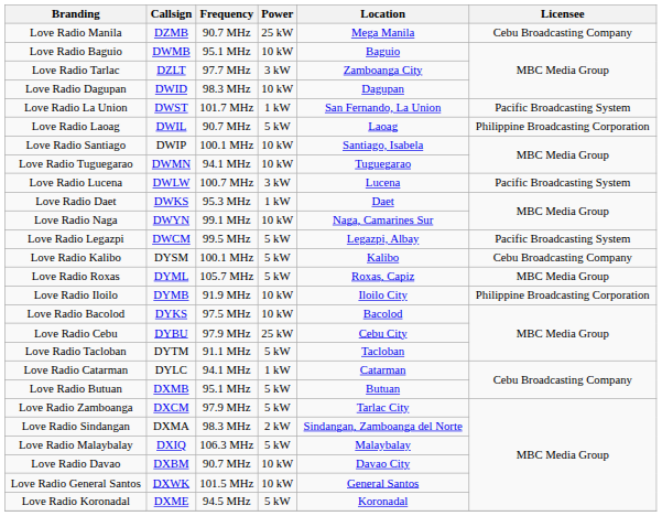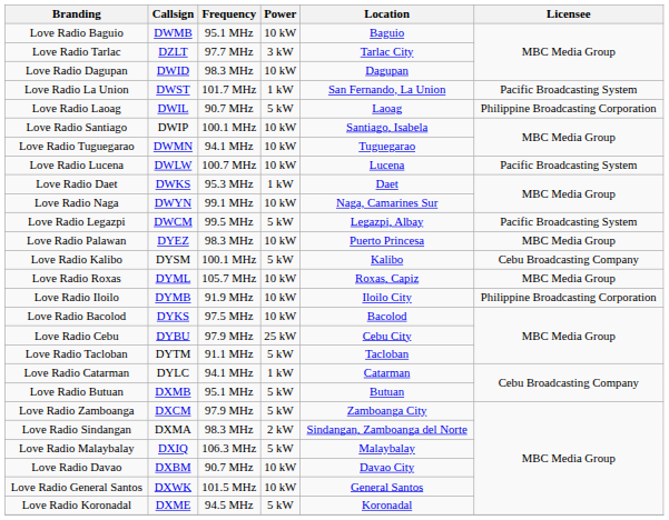 <table class="wikitable" style="width:100%; text-align:center;">
 <tr>
 <th>Branding</th>
 <th>Callsign</th>
 <th>Frequency</th>
 <th>Power</th>
 <th>Location</th>
 <th>Licensee</th>
-</tr>
-<tr>
-<td>Love Radio Manila</td>
-<td><a href='#'>DZMB</a></td>
-<td>90.7 MHz</td>
-<td>25 kW</td>
-<td><a href='#'>Mega Manila</a></td>
-<td>Cebu Broadcasting Company</td>
 </tr>
 <tr>
 <td>Love Radio Baguio</td>
 <td><a href='#'>DWMB</a></td>
 <td>95.1 MHz</td>
 <td>10 kW</td>
 <td><a href='#'>Baguio</a></td>
 <td rowspan=3>MBC Media Group</td>
 </tr>
 <tr>
 <td>Love Radio Tarlac</td>
 <td><a href='#'>DZLT</a></td>
 <td>97.7 MHz</td>
 <td>3 kW</td>
-<td><a href='#'>Zamboanga City</a></td>
+<td><a href='#'>Tarlac City</a></td>
 </tr>
 <tr>
 <td>Love Radio Dagupan</td>
 <td><a href='#'>DWID</a></td>
 <td>98.3 MHz</td>
 <td>10 kW</td>
 <td><a href='#'>Dagupan</a></td>
 </tr>
 <tr>
 <td>Love Radio La Union</td>
 <td><a href='#'>DWST</a></td>
 <td>101.7 MHz</td>
 <td>1 kW</td>
 <td><a href='#'>San Fernando, La Union</a></td>
 <td>Pacific Broadcasting System</td>
 </tr>
 <tr>
 <td>Love Radio Laoag</td>
 <td><a href='#'>DWIL</a></td>
 <td>90.7 MHz</td>
 <td>5 kW</td>
 <td><a href='#'>Laoag</a></td>
 <td>Philippine Broadcasting Corporation</td>
 </tr>
 <tr>
 <td>Love Radio Santiago</td>
 <td>DWIP</td>
 <td>100.1 MHz</td>
 <td>10 kW</td>
 <td><a href='#'>Santiago, Isabela</a></td>
 <td rowspan=2>MBC Media Group</td>
 </tr>
 <tr>
 <td>Love Radio Tuguegarao</td>
 <td><a href='#'>DWMN</a></td>
 <td>94.1 MHz</td>
 <td>10 kW</td>
 <td><a href='#'>Tuguegarao</a></td>
 </tr>
 <tr>
 <td>Love Radio Lucena</td>
 <td><a href='#'>DWLW</a></td>
 <td>100.7 MHz</td>
-<td>3 kW</td>
+<td>10 kW</td>
 <td><a href='#'>Lucena</a></td>
 <td>Pacific Broadcasting System</td>
 </tr>
 <tr>
 <td>Love Radio Daet</td>
 <td><a href='#'>DWKS</a></td>
 <td>95.3 MHz</td>
 <td>1 kW</td>
 <td><a href='#'>Daet</a></td>
 <td rowspan=2>MBC Media Group</td>
 </tr>
 <tr>
 <td>Love Radio Naga</td>
 <td><a href='#'>DWYN</a></td>
 <td>99.1 MHz</td>
 <td>10 kW</td>
 <td><a href='#'>Naga, Camarines Sur</a></td>
 </tr>
 <tr>
 <td>Love Radio Legazpi</td>
 <td><a href='#'>DWCM</a></td>
 <td>99.5 MHz</td>
 <td>5 kW</td>
 <td><a href='#'>Legazpi, Albay</a></td>
 <td>Pacific Broadcasting System</td>
 </tr>
 <tr>
+<td>Love Radio Palawan</td>
+<td><a href='#'>DYEZ</a></td>
+<td>98.3 MHz</td>
+<td>10 kW</td>
+<td><a href='#'>Puerto Princesa</a></td>
+<td>MBC Media Group</td>
+</tr>
+<tr>
 <td>Love Radio Kalibo</td>
 <td>DYSM</td>
 <td>100.1 MHz</td>
 <td>5 kW</td>
 <td><a href='#'>Kalibo</a></td>
 <td>Cebu Broadcasting Company</td>
 </tr>
 <tr>
 <td>Love Radio Roxas</td>
 <td><a href='#'>DYML</a></td>
 <td>105.7 MHz</td>
-<td>5 kW</td>
+<td>10 kW</td>
 <td><a href='#'>Roxas, Capiz</a></td>
 <td>MBC Media Group</td>
 </tr>
 <tr>
 <td>Love Radio Iloilo</td>
 <td><a href='#'>DYMB</a></td>
 <td>91.9 MHz</td>
 <td>10 kW</td>
 <td><a href='#'>Iloilo City</a></td>
 <td>Philippine Broadcasting Corporation</td>
 </tr>
 <tr>
 <td>Love Radio Bacolod</td>
 <td><a href='#'>DYKS</a></td>
 <td>97.5 MHz</td>
 <td>10 kW</td>
 <td><a href='#'>Bacolod</a></td>
 <td rowspan=3>MBC Media Group</td>
 </tr>
 <tr>
 <td>Love Radio Cebu</td>
 <td><a href='#'>DYBU</a></td>
 <td>97.9 MHz</td>
 <td>25 kW</td>
 <td><a href='#'>Cebu City</a></td>
 </tr>
 <tr>
 <td>Love Radio Tacloban</td>
 <td>DYTM</td>
 <td>91.1 MHz</td>
 <td>5 kW</td>
 <td><a href='#'>Tacloban</a></td>
 </tr>
 <tr>
 <td>Love Radio Catarman</td>
 <td>DYLC</td>
 <td>94.1 MHz</td>
 <td>1 kW</td>
 <td><a href='#'>Catarman</a></td>
 <td rowspan=2>Cebu Broadcasting Company</td>
 </tr>
 <tr>
 <td>Love Radio Butuan</td>
 <td><a href='#'>DXMB</a></td>
 <td>95.1 MHz</td>
 <td>5 kW</td>
 <td><a href='#'>Butuan</a></td>
 </tr>
 <tr>
 <td>Love Radio Zamboanga</td>
 <td><a href='#'>DXCM</a></td>
 <td>97.9 MHz</td>
 <td>5 kW</td>
-<td><a href='#'>Tarlac City</a></td>
+<td><a href='#'>Zamboanga City</a></td>
 <td rowspan="6">MBC Media Group</td>
 </tr>
 <tr>
 <td>Love Radio Sindangan</td>
 <td>DXMA</td>
 <td>98.3 MHz</td>
 <td>2 kW</td>
 <td><a href='#'>Sindangan, Zamboanga del Norte</a></td>
 </tr>
 <tr>
 <td>Love Radio Malaybalay</td>
 <td><a href='#'>DXIQ</a></td>
 <td>106.3 MHz</td>
 <td>5 kW</td>
 <td><a href='#'>Malaybalay</a></td>
 </tr>
 <tr>
 <td>Love Radio Davao</td>
 <td><a href='#'>DXBM</a></td>
 <td>90.7 MHz</td>
 <td>10 kW</td>
 <td><a href='#'>Davao City</a></td>
 </tr>
 <tr>
 <td>Love Radio General Santos</td>
 <td><a href='#'>DXWK</a></td>
 <td>101.5 MHz</td>
 <td>10 kW</td>
 <td><a href='#'>General Santos</a></td>
 </tr>
 <tr>
 <td>Love Radio Koronadal</td>
 <td><a href='#'>DXME</a></td>
 <td>94.5 MHz</td>
 <td>5 kW</td>
 <td><a href='#'>Koronadal</a></td>
 </tr>
 <tr>
 </tr>
 </table>
